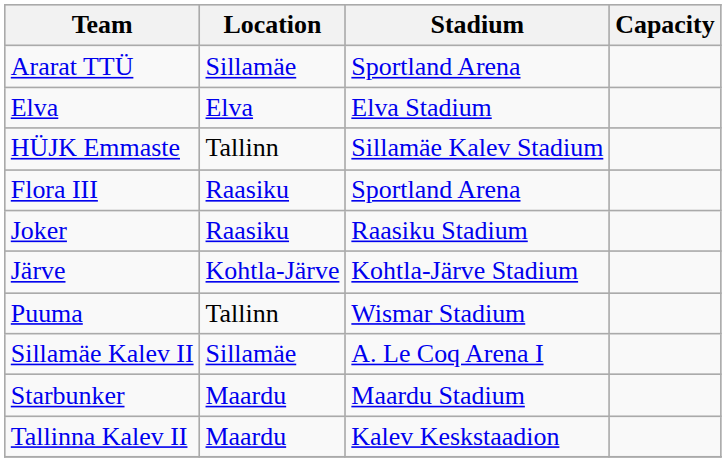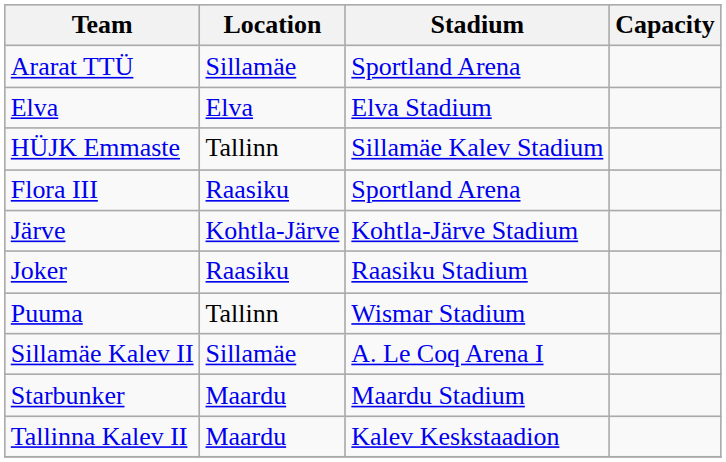 <table class="wikitable sortable">
 <tr>
 <th>Team</th>
 <th>Location</th>
 <th>Stadium</th>
 <th>Capacity</th>
 </tr>
 <tr>
 <td><a href='#'>Ararat TTÜ</a></td>
 <td><a href='#'>Sillamäe</a></td>
 <td><a href='#'>Sportland Arena</a></td>
 <td align="center"></td>
 </tr>
 <tr>
 <td><a href='#'>Elva</a></td>
 <td><a href='#'>Elva</a></td>
 <td><a href='#'>Elva Stadium</a></td>
 <td align="center"></td>
 </tr>
 <tr>
 <td><a href='#'>HÜJK Emmaste</a></td>
 <td>Tallinn</td>
 <td><a href='#'>Sillamäe Kalev Stadium</a></td>
 <td align="center"></td>
 </tr>
 <tr>
 <td><a href='#'>Flora III</a></td>
 <td><a href='#'>Raasiku</a></td>
 <td><a href='#'>Sportland Arena</a></td>
 <td align="center"></td>
 </tr>
 <tr>
+<td><a href='#'>Järve</a></td>
+<td><a href='#'>Kohtla-Järve</a></td>
+<td><a href='#'>Kohtla-Järve Stadium</a></td>
+<td align="center"></td>
+</tr>
+<tr>
 <td><a href='#'>Joker</a></td>
 <td><a href='#'>Raasiku</a></td>
 <td><a href='#'>Raasiku Stadium</a></td>
-<td align="center"></td>
-</tr>
-<tr>
-<td><a href='#'>Järve</a></td>
-<td><a href='#'>Kohtla-Järve</a></td>
-<td><a href='#'>Kohtla-Järve Stadium</a></td>
 <td align="center"></td>
 </tr>
 <tr>
 <td><a href='#'>Puuma</a></td>
 <td>Tallinn</td>
 <td><a href='#'>Wismar Stadium</a></td>
 <td align="center"></td>
 </tr>
 <tr>
 <td><a href='#'>Sillamäe Kalev II</a></td>
 <td><a href='#'>Sillamäe</a></td>
 <td><a href='#'>A. Le Coq Arena I</a></td>
 <td align="center"></td>
 </tr>
 <tr>
 <td><a href='#'>Starbunker</a></td>
 <td><a href='#'>Maardu</a></td>
 <td><a href='#'>Maardu Stadium</a></td>
 <td align="center"></td>
 </tr>
 <tr>
 <td><a href='#'>Tallinna Kalev II</a></td>
 <td><a href='#'>Maardu</a></td>
 <td><a href='#'>Kalev Keskstaadion</a></td>
 <td align="center"></td>
 </tr>
 <tr>
 </tr>
 </table>
